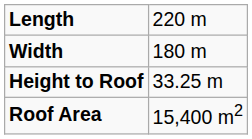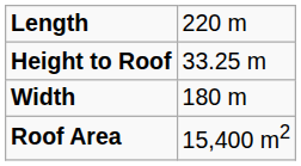 <table class="wikitable">
 <tr>
 <td><strong>Length</strong></td>
 <td>220 m</td>
 </tr>
 <tr>
+<td><strong>Height to Roof</strong></td>
+<td>33.25 m</td>
+</tr>
+<tr>
 <td><strong>Width</strong></td>
 <td>180 m</td>
-</tr>
-<tr>
-<td><strong>Height to Roof</strong></td>
-<td>33.25 m</td>
 </tr>
 <tr>
 <td><strong>Roof Area</strong></td>
 <td>15,400 m<sup>2</sup></td>
 </tr>
 </table>
